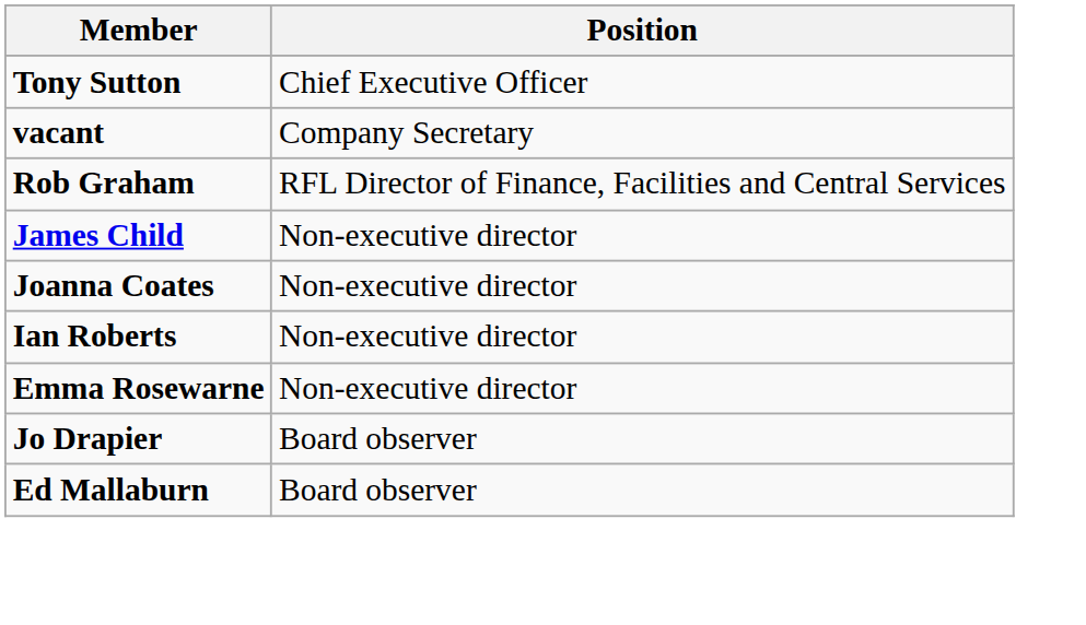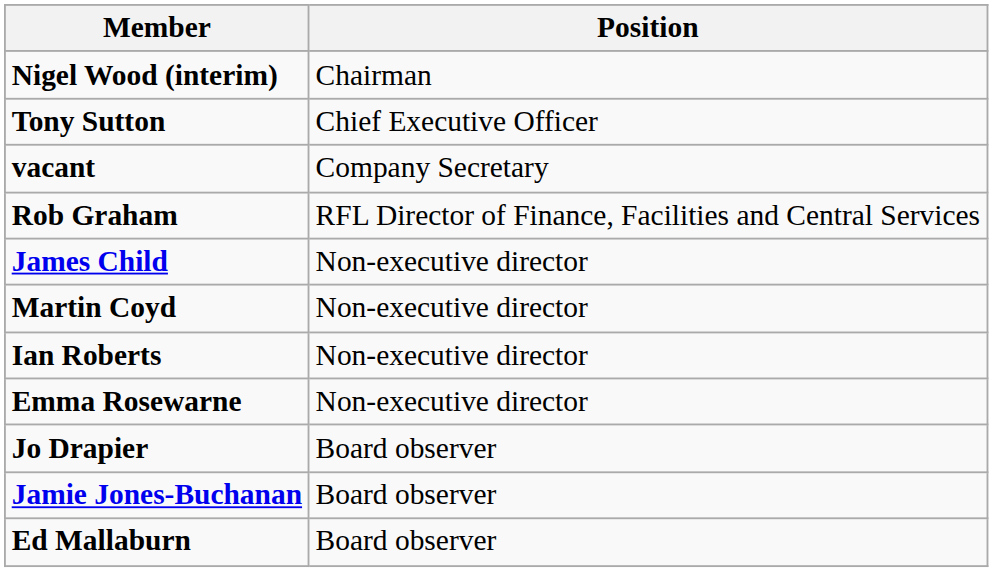 <table class="wikitable">
 <tr>
 <th>Member</th>
 <th>Position</th>
+</tr>
+<tr>
+<td><strong>Nigel Wood (interim)</strong></td>
+<td>Chairman</td>
 </tr>
 <tr>
 <td><strong>Tony Sutton</strong></td>
 <td>Chief Executive Officer</td>
 </tr>
 <tr>
 <td><strong>vacant</strong></td>
 <td>Company Secretary</td>
 </tr>
 <tr>
 <td><strong>Rob Graham</strong></td>
 <td>RFL Director of Finance, Facilities and Central Services</td>
 </tr>
 <tr>
 <td><strong><a href='#'>James Child</a></strong></td>
 <td>Non-executive director</td>
 </tr>
 <tr>
-<td><strong>Joanna Coates</strong></td>
+<td><strong>Martin Coyd</strong></td>
 <td>Non-executive director</td>
 </tr>
 <tr>
 <td><strong>Ian Roberts</strong></td>
 <td>Non-executive director</td>
 </tr>
 <tr>
 <td><strong>Emma Rosewarne</strong></td>
 <td>Non-executive director</td>
 </tr>
 <tr>
 <td><strong>Jo Drapier</strong></td>
 <td>Board observer</td>
 </tr>
 <tr>
+<td><strong><a href='#'>Jamie Jones-Buchanan</a></strong></td>
+<td>Board observer</td>
+</tr>
+<tr>
 <td><strong>Ed Mallaburn</strong></td>
 <td>Board observer</td>
 </tr>
 </table>
